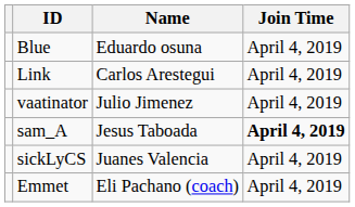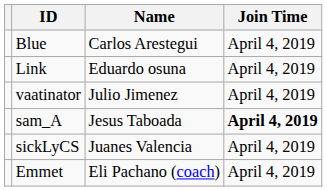 <table class="wikitable">
 <tr>
 <th></th>
 <th>ID</th>
 <th>Name</th>
 <th>Join Time</th>
 </tr>
 <tr>
 <td></td>
 <td>Blue</td>
-<td>Eduardo osuna</td>
+<td>Carlos Arestegui</td>
 <td>April 4, 2019</td>
 </tr>
 <tr>
 <td></td>
 <td>Link</td>
-<td>Carlos Arestegui</td>
+<td>Eduardo osuna</td>
 <td>April 4, 2019</td>
 </tr>
 <tr>
 <td></td>
 <td>vaatinator</td>
 <td>Julio Jimenez</td>
 <td>April 4, 2019</td>
 </tr>
 <tr>
 <td></td>
 <td>sam_A</td>
 <td>Jesus Taboada</td>
 <td><strong>April 4, 2019</strong></td>
 </tr>
 <tr>
 <td></td>
 <td>sickLyCS</td>
 <td>Juanes Valencia</td>
 <td>April 4, 2019</td>
 </tr>
 <tr>
 <td></td>
 <td>Emmet</td>
 <td>Eli Pachano (<a href='#'>coach</a>)</td>
 <td>April 4, 2019</td>
 </tr>
 </table>
